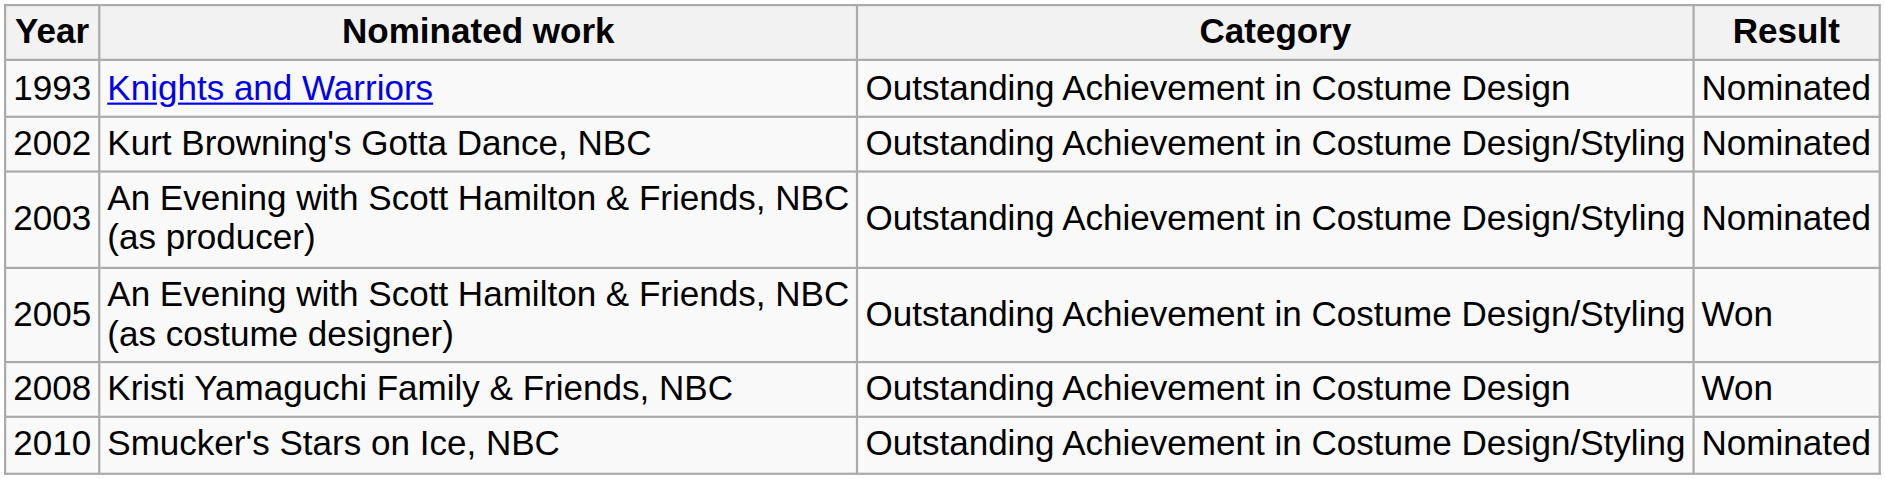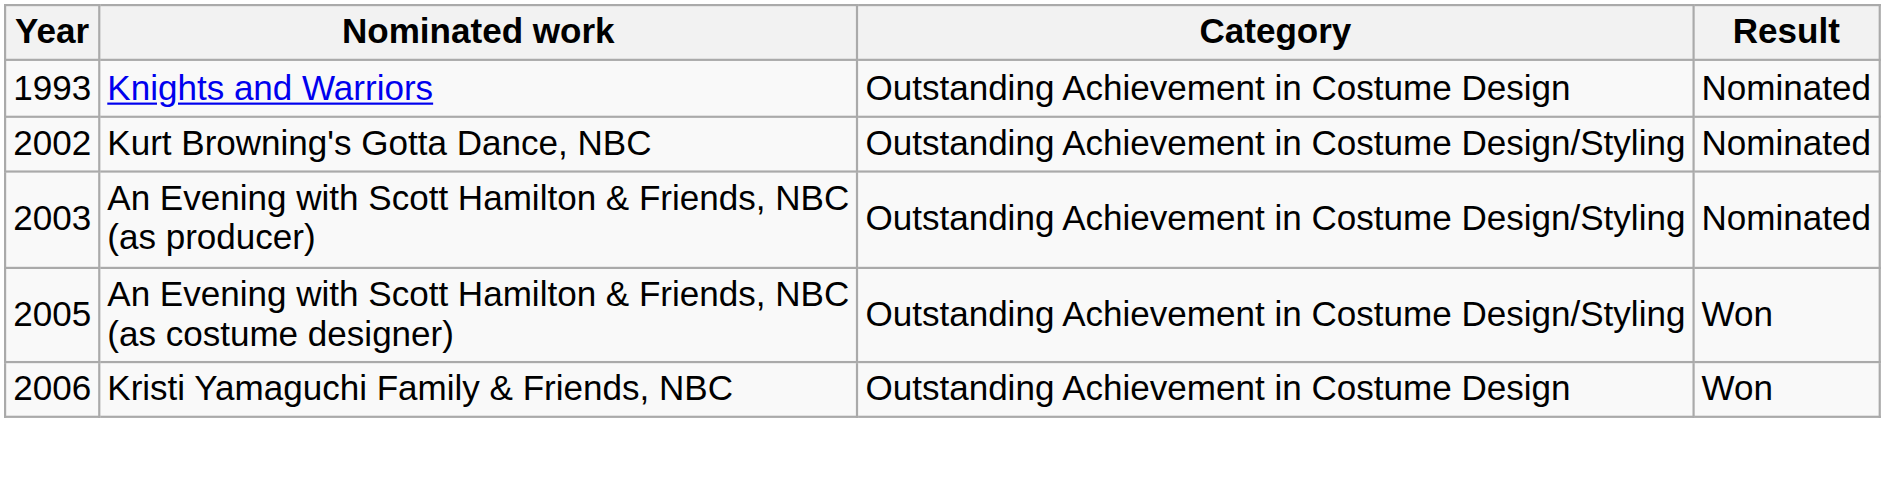 <table class="wikitable">
 <tr>
 <th>Year</th>
 <th>Nominated work</th>
 <th>Category</th>
 <th>Result</th>
 </tr>
 <tr>
 <td>1993</td>
 <td><a href='#'>Knights and Warriors</a></td>
 <td>Outstanding Achievement in Costume Design</td>
 <td>Nominated</td>
 </tr>
 <tr>
 <td>2002</td>
 <td>Kurt Browning's Gotta Dance, NBC</td>
 <td>Outstanding Achievement in Costume Design/Styling</td>
 <td>Nominated</td>
 </tr>
 <tr>
 <td>2003</td>
 <td>An Evening with Scott Hamilton & Friends, NBC <br> (as producer)</td>
 <td>Outstanding Achievement in Costume Design/Styling</td>
 <td>Nominated</td>
 </tr>
 <tr>
 <td>2005</td>
 <td>An Evening with Scott Hamilton & Friends, NBC <br> (as costume designer)</td>
 <td>Outstanding Achievement in Costume Design/Styling</td>
 <td>Won</td>
 </tr>
 <tr>
-<td>2008</td>
+<td>2006</td>
 <td>Kristi Yamaguchi Family & Friends, NBC</td>
 <td>Outstanding Achievement in Costume Design</td>
 <td>Won</td>
 </tr>
-<tr>
-<td>2010</td>
-<td>Smucker's Stars on Ice, NBC</td>
-<td>Outstanding Achievement in Costume Design/Styling</td>
-<td>Nominated</td>
-</tr>
 </table>
